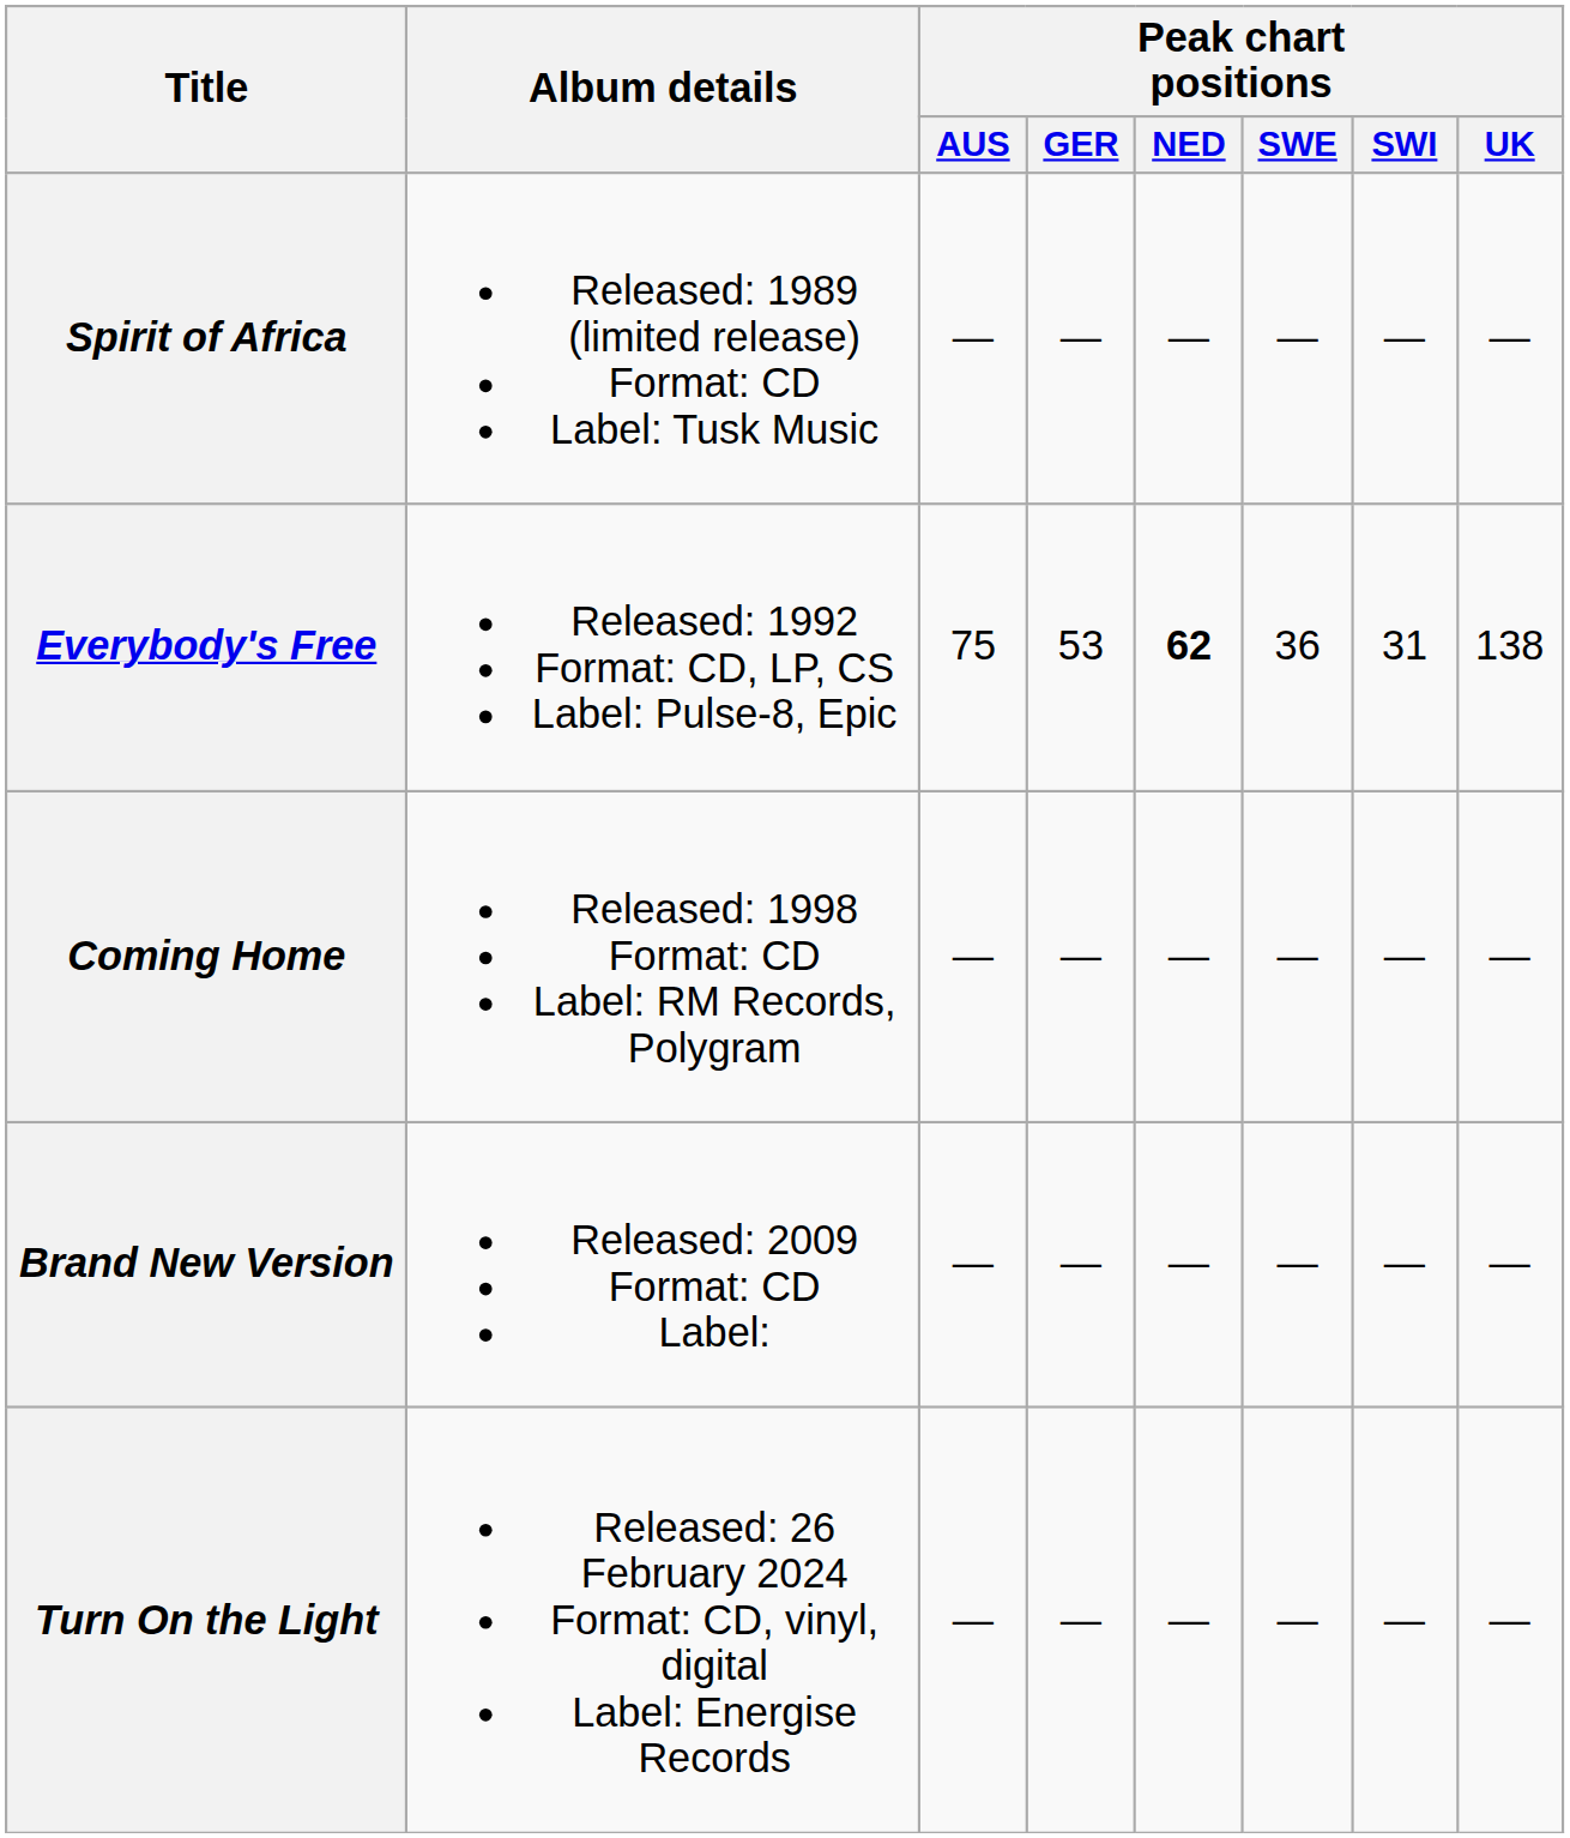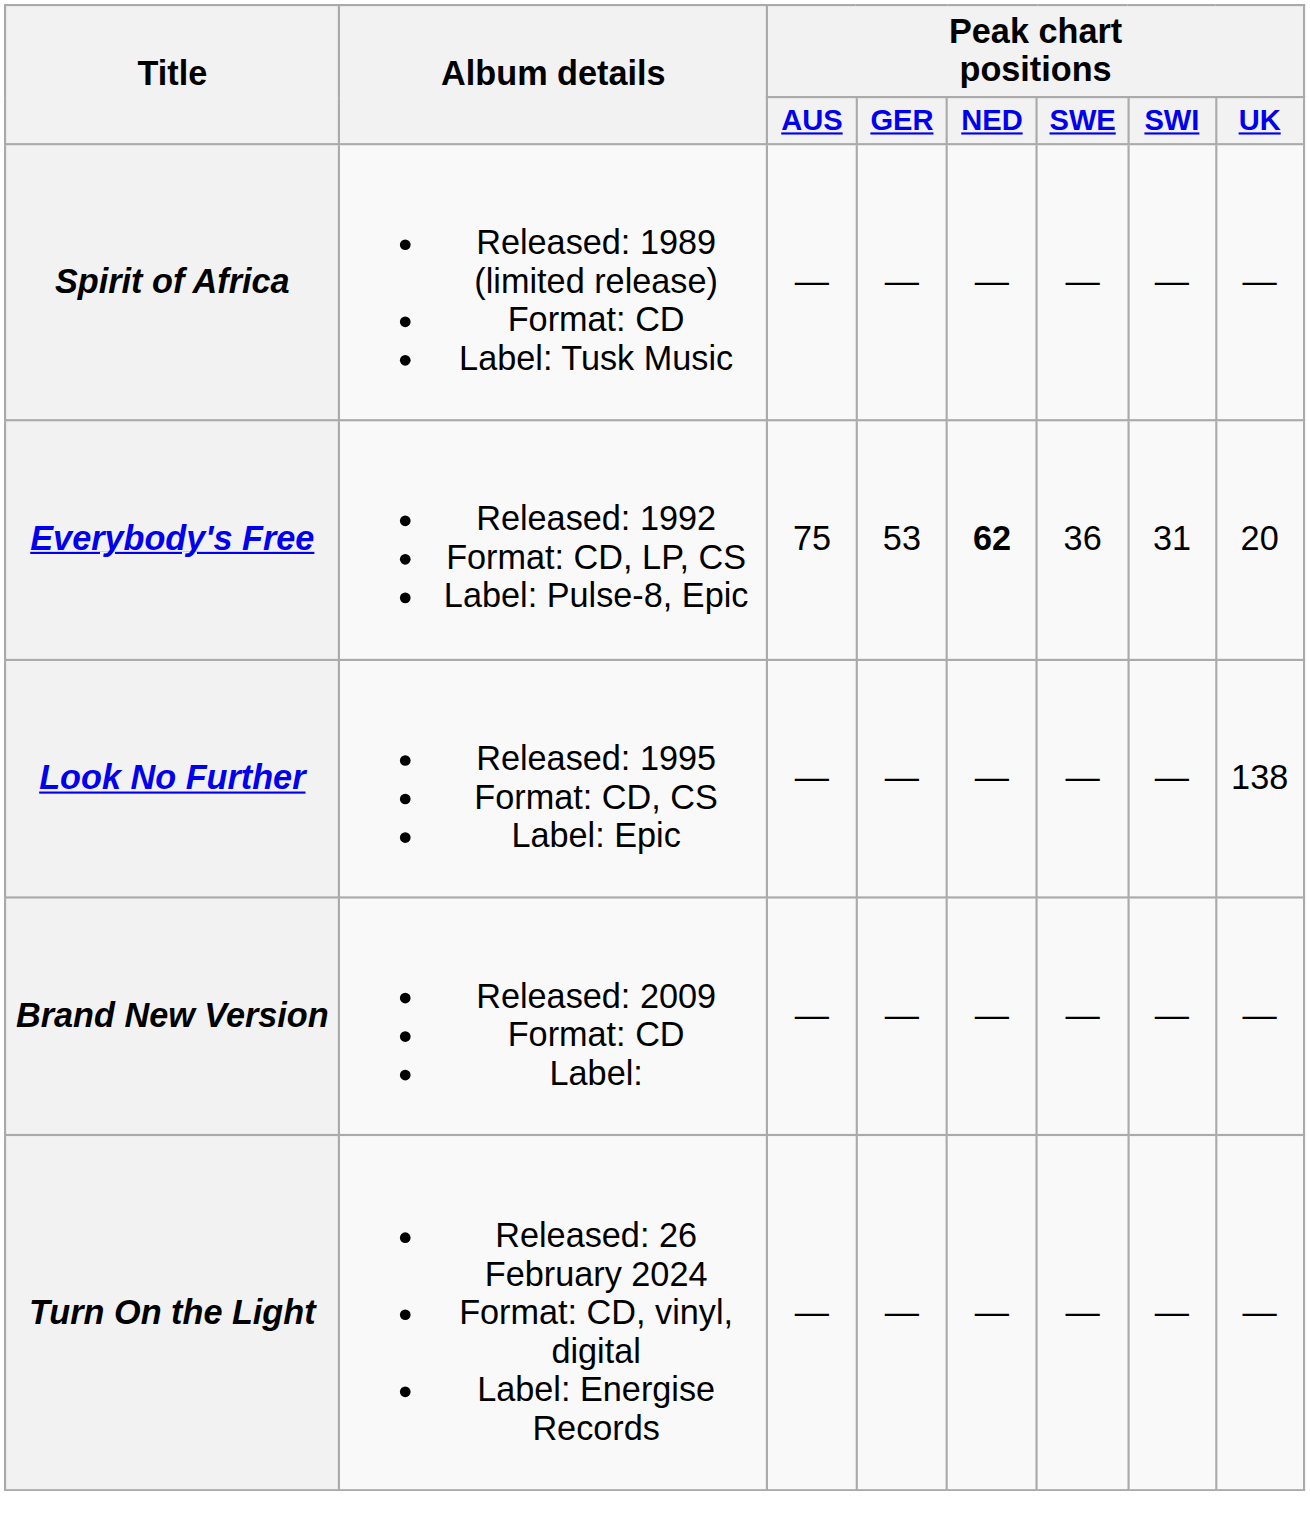 <table class="wikitable plainrowheaders" style="text-align:center;" border="1">
 <tr>
 <th scope="col" rowspan="2" style="width:12em;">Title</th>
 <th scope="col" rowspan="2" style="width:16em;">Album details</th>
 <th scope="col" colspan="6">Peak chart<br>positions</th>
 </tr>
 <tr>
 <th scope="col" style="width:3em; font-size:85%"><a href='#'>AUS</a><br></th>
 <th scope="col" style="width:3em; font-size:85%"><a href='#'>GER</a><br></th>
 <th scope="col" style="width:3em; font-size:85%"><a href='#'>NED</a><br></th>
 <th scope="col" style="width:3em; font-size:85%"><a href='#'>SWE</a><br></th>
 <th scope="col" style="width:3em; font-size:85%"><a href='#'>SWI</a> <br></th>
 <th scope="col" style="width:3em; font-size:85%"><a href='#'>UK</a><br></th>
 </tr>
 <tr>
 <th scope="row"><em>Spirit of Africa</em></th>
 <td><br><ul><li>Released: 1989 (limited release)</li><li>Format: CD</li><li>Label: Tusk Music</li></ul></td>
 <td>—</td>
 <td>—</td>
 <td>—</td>
 <td>—</td>
 <td>—</td>
 <td>—</td>
 </tr>
 <tr>
 <th scope="row"><em><a href='#'>Everybody's Free</a></em></th>
 <td><br><ul><li>Released: 1992</li><li>Format: CD, LP, CS</li><li>Label: Pulse-8, Epic</li></ul></td>
 <td>75</td>
 <td>53</td>
 <td><strong>62</strong></td>
 <td>36</td>
 <td>31</td>
-<td>138</td>
+<td>20</td>
 </tr>
 <tr>
-<th scope="row"><em>Coming Home</em></th>
-<td><br><ul><li>Released: 1998</li><li>Format: CD</li><li>Label: RM Records, Polygram</li></ul></td>
+<th scope="row"><em><a href='#'>Look No Further</a></em></th>
+<td><br><ul><li>Released: 1995</li><li>Format: CD, CS</li><li>Label: Epic</li></ul></td>
 <td>—</td>
 <td>—</td>
 <td>—</td>
 <td>—</td>
 <td>—</td>
-<td>—</td>
+<td>138</td>
 </tr>
 <tr>
 <th scope="row"><em>Brand New Version</em></th>
 <td><br><ul><li>Released: 2009</li><li>Format: CD</li><li>Label:</li></ul></td>
 <td>—</td>
 <td>—</td>
 <td>—</td>
 <td>—</td>
 <td>—</td>
 <td>—</td>
 </tr>
 <tr>
 <th scope="row"><em>Turn On the Light</em></th>
 <td><br><ul><li>Released: 26 February 2024</li><li>Format: CD, vinyl, digital</li><li>Label: Energise Records</li></ul></td>
 <td>—</td>
 <td>—</td>
 <td>—</td>
 <td>—</td>
 <td>—</td>
 <td>—</td>
 </tr>
 </table>
